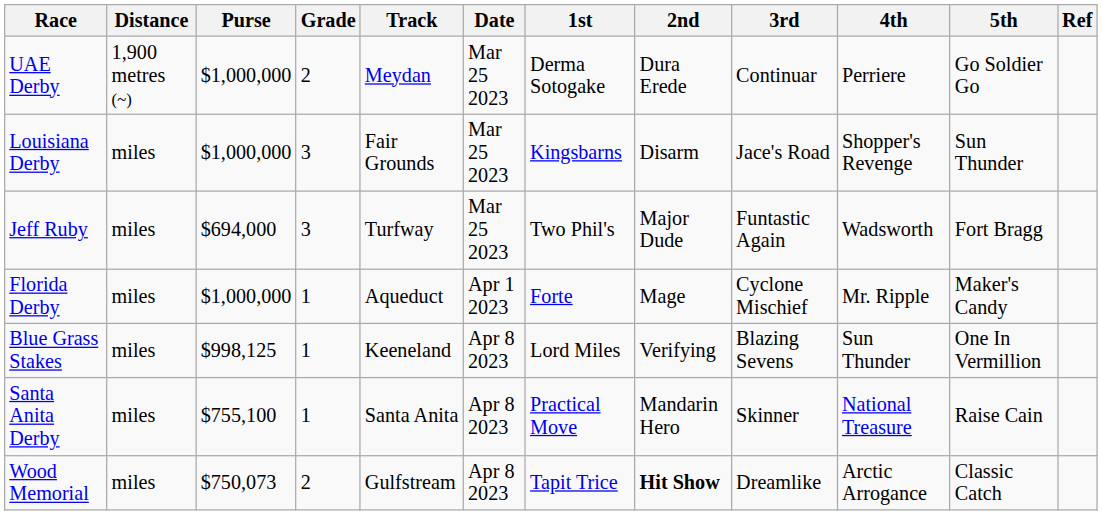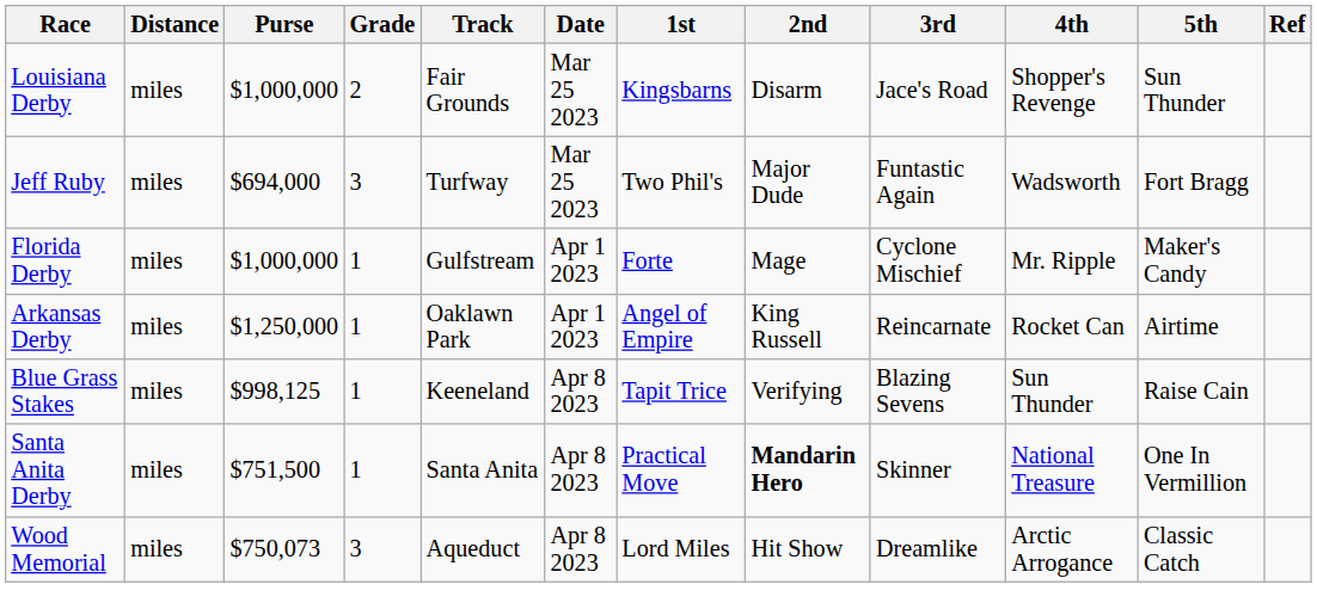 <table class="wikitable">
 <tr>
 <th>Race</th>
 <th>Distance</th>
 <th>Purse</th>
 <th>Grade</th>
 <th>Track</th>
 <th>Date</th>
 <th>1st</th>
 <th>2nd</th>
 <th>3rd</th>
 <th>4th</th>
 <th>5th</th>
 <th>Ref</th>
 </tr>
 <tr>
-<td><a href='#'>UAE Derby</a></td>
-<td>1,900 metres<br><small>(~)</small></td>
-<td>$1,000,000</td>
-<td>2</td>
-<td><a href='#'>Meydan</a></td>
-<td>Mar 25 2023</td>
-<td>Derma Sotogake</td>
-<td>Dura Erede</td>
-<td>Continuar</td>
-<td>Perriere</td>
-<td>Go Soldier Go</td>
-<td></td>
-</tr>
-<tr>
 <td><a href='#'>Louisiana Derby</a></td>
 <td> miles</td>
 <td>$1,000,000</td>
-<td>3</td>
+<td>2</td>
 <td>Fair Grounds</td>
 <td>Mar 25 2023</td>
 <td><a href='#'>Kingsbarns</a></td>
 <td>Disarm</td>
 <td>Jace's Road</td>
 <td>Shopper's Revenge</td>
 <td>Sun Thunder</td>
 <td></td>
 </tr>
 <tr>
 <td><a href='#'>Jeff Ruby</a></td>
 <td> miles</td>
 <td>$694,000</td>
 <td>3</td>
 <td>Turfway</td>
 <td>Mar 25 2023</td>
 <td>Two Phil's</td>
 <td>Major Dude</td>
 <td>Funtastic Again</td>
 <td>Wadsworth</td>
 <td>Fort Bragg</td>
 <td></td>
 </tr>
 <tr>
 <td><a href='#'>Florida Derby</a></td>
 <td> miles</td>
 <td>$1,000,000</td>
 <td>1</td>
-<td>Aqueduct</td>
+<td>Gulfstream</td>
 <td>Apr 1 2023</td>
 <td><a href='#'>Forte</a></td>
 <td>Mage</td>
 <td>Cyclone Mischief</td>
 <td>Mr. Ripple</td>
 <td>Maker's Candy</td>
 <td></td>
 </tr>
 <tr>
+<td><a href='#'>Arkansas Derby</a></td>
+<td> miles</td>
+<td>$1,250,000</td>
+<td>1</td>
+<td>Oaklawn Park</td>
+<td>Apr 1 2023</td>
+<td><a href='#'>Angel of Empire</a></td>
+<td>King Russell</td>
+<td>Reincarnate</td>
+<td>Rocket Can</td>
+<td>Airtime</td>
+<td></td>
+</tr>
+<tr>
 <td><a href='#'>Blue Grass Stakes</a></td>
 <td> miles</td>
 <td>$998,125</td>
 <td>1</td>
 <td>Keeneland</td>
 <td>Apr 8 2023</td>
-<td>Lord Miles</td>
+<td><a href='#'>Tapit Trice</a></td>
 <td>Verifying</td>
 <td>Blazing Sevens</td>
 <td>Sun Thunder</td>
-<td>One In Vermillion</td>
+<td>Raise Cain</td>
 <td></td>
 </tr>
 <tr>
 <td><a href='#'>Santa Anita Derby</a></td>
 <td> miles</td>
-<td>$755,100</td>
+<td>$751,500</td>
 <td>1</td>
 <td>Santa Anita</td>
 <td>Apr 8 2023</td>
 <td><a href='#'>Practical Move</a></td>
-<td>Mandarin Hero</td>
+<td><strong>Mandarin Hero</strong></td>
 <td>Skinner</td>
 <td><a href='#'>National Treasure</a></td>
-<td>Raise Cain</td>
+<td>One In Vermillion</td>
 <td></td>
 </tr>
 <tr>
 <td><a href='#'>Wood Memorial</a></td>
 <td> miles</td>
 <td>$750,073</td>
-<td>2</td>
-<td>Gulfstream</td>
+<td>3</td>
+<td>Aqueduct</td>
 <td>Apr 8 2023</td>
-<td><a href='#'>Tapit Trice</a></td>
-<td><strong>Hit Show</strong></td>
+<td>Lord Miles</td>
+<td>Hit Show</td>
 <td>Dreamlike</td>
 <td>Arctic Arrogance</td>
 <td>Classic Catch</td>
 <td></td>
 </tr>
 </table>
